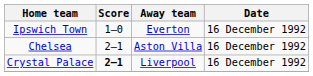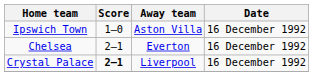 <table class="wikitable" style="text-align: center">
 <tr>
 <th>Home team</th>
 <th>Score</th>
 <th>Away team</th>
 <th>Date</th>
 </tr>
 <tr>
 <td><a href='#'>Ipswich Town</a></td>
 <td>1–0</td>
-<td><a href='#'>Everton</a></td>
+<td><a href='#'>Aston Villa</a></td>
 <td>16 December 1992</td>
 </tr>
 <tr>
 <td><a href='#'>Chelsea</a></td>
 <td>2–1</td>
-<td><a href='#'>Aston Villa</a></td>
+<td><a href='#'>Everton</a></td>
 <td>16 December 1992</td>
 </tr>
 <tr>
 <td><a href='#'>Crystal Palace</a></td>
 <td><strong>2–1</strong></td>
 <td><a href='#'>Liverpool</a></td>
 <td>16 December 1992</td>
 </tr>
 <tr>
 </tr>
 </table>
